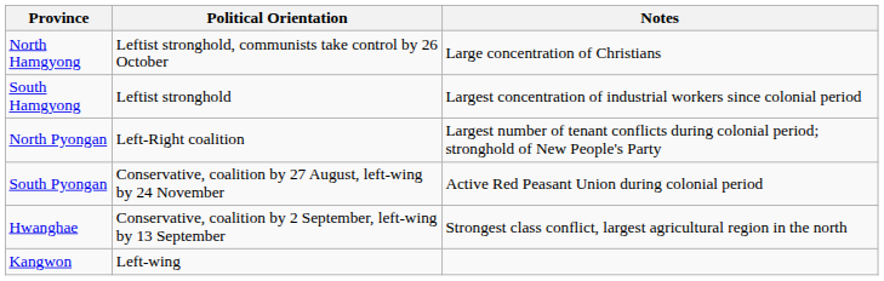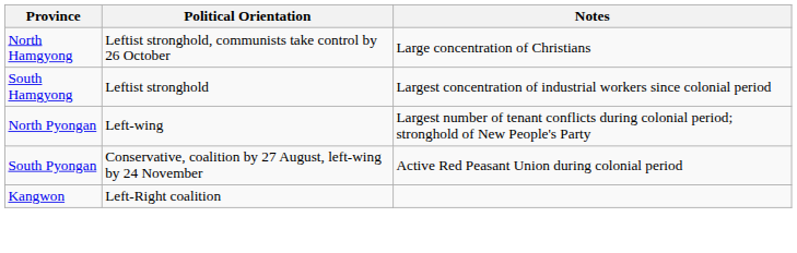 <table class="wikitable">
 <tr>
 <th>Province</th>
 <th>Political Orientation</th>
 <th>Notes</th>
 </tr>
 <tr>
 <td><a href='#'>North Hamgyong</a></td>
 <td>Leftist stronghold, communists take control by 26 October</td>
 <td>Large concentration of Christians</td>
 </tr>
 <tr>
 <td><a href='#'>South Hamgyong</a></td>
 <td>Leftist stronghold</td>
 <td>Largest concentration of industrial workers since colonial period</td>
 </tr>
 <tr>
 <td><a href='#'>North Pyongan</a></td>
-<td>Left-Right coalition</td>
+<td>Left-wing</td>
 <td>Largest number of tenant conflicts during colonial period; stronghold of New People's Party</td>
 </tr>
 <tr>
 <td><a href='#'>South Pyongan</a></td>
 <td>Conservative, coalition by 27 August, left-wing by 24 November</td>
 <td>Active Red Peasant Union during colonial period</td>
 </tr>
 <tr>
-<td><a href='#'>Hwanghae</a></td>
-<td>Conservative, coalition by 2 September, left-wing by 13 September</td>
-<td>Strongest class conflict, largest agricultural region in the north</td>
-</tr>
-<tr>
 <td><a href='#'>Kangwon</a></td>
-<td>Left-wing</td>
+<td>Left-Right coalition</td>
 <td></td>
 </tr>
 </table>
